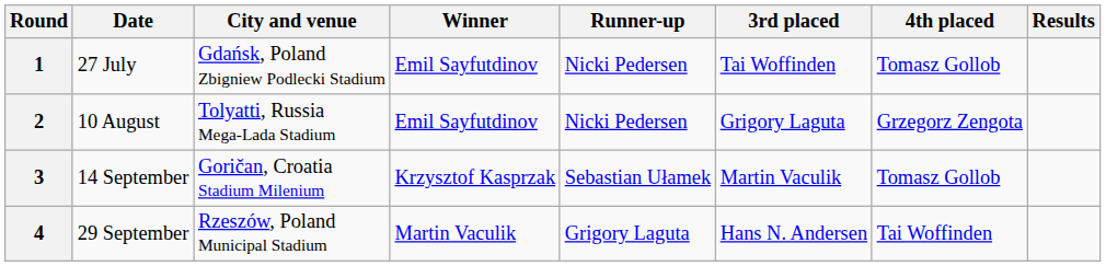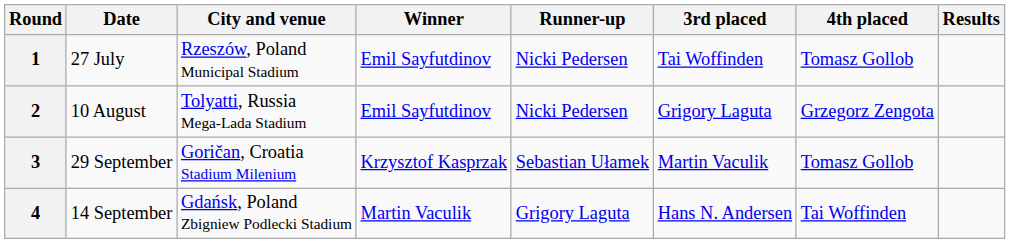 <table class="wikitable" style="font-size: 92%">
 <tr>
 <th>Round</th>
 <th>Date</th>
 <th>City and venue</th>
 <th>Winner</th>
 <th>Runner-up</th>
 <th>3rd placed</th>
 <th>4th placed</th>
 <th>Results</th>
 </tr>
 <tr>
 <th>1</th>
 <td>27 July</td>
-<td> <a href='#'>Gdańsk</a>, Poland<br><small>Zbigniew Podlecki Stadium</small></td>
+<td> <a href='#'>Rzeszów</a>, Poland <br><small>Municipal Stadium</small></td>
 <td> <a href='#'>Emil Sayfutdinov</a></td>
 <td> <a href='#'>Nicki Pedersen</a></td>
 <td> <a href='#'>Tai Woffinden</a></td>
 <td> <a href='#'>Tomasz Gollob</a></td>
 <td></td>
 </tr>
 <tr>
 <th>2</th>
 <td>10 August</td>
 <td> <a href='#'>Tolyatti</a>, Russia <br><small>Mega-Lada Stadium</small></td>
 <td> <a href='#'>Emil Sayfutdinov</a></td>
 <td> <a href='#'>Nicki Pedersen</a></td>
 <td> <a href='#'>Grigory Laguta</a></td>
 <td> <a href='#'>Grzegorz Zengota</a></td>
 <td></td>
 </tr>
 <tr>
 <th>3</th>
-<td>14 September</td>
+<td>29 September</td>
 <td> <a href='#'>Goričan</a>, Croatia <br><small><a href='#'>Stadium Milenium</a></small></td>
 <td> <a href='#'>Krzysztof Kasprzak</a></td>
 <td> <a href='#'>Sebastian Ułamek</a></td>
 <td> <a href='#'>Martin Vaculik</a></td>
 <td> <a href='#'>Tomasz Gollob</a></td>
 <td></td>
 </tr>
 <tr>
 <th>4</th>
-<td>29 September</td>
-<td> <a href='#'>Rzeszów</a>, Poland <br><small>Municipal Stadium</small></td>
+<td>14 September</td>
+<td> <a href='#'>Gdańsk</a>, Poland<br><small>Zbigniew Podlecki Stadium</small></td>
 <td> <a href='#'>Martin Vaculik</a></td>
 <td> <a href='#'>Grigory Laguta</a></td>
 <td> <a href='#'>Hans N. Andersen</a></td>
 <td> <a href='#'>Tai Woffinden</a></td>
 <td></td>
 </tr>
 </table>
